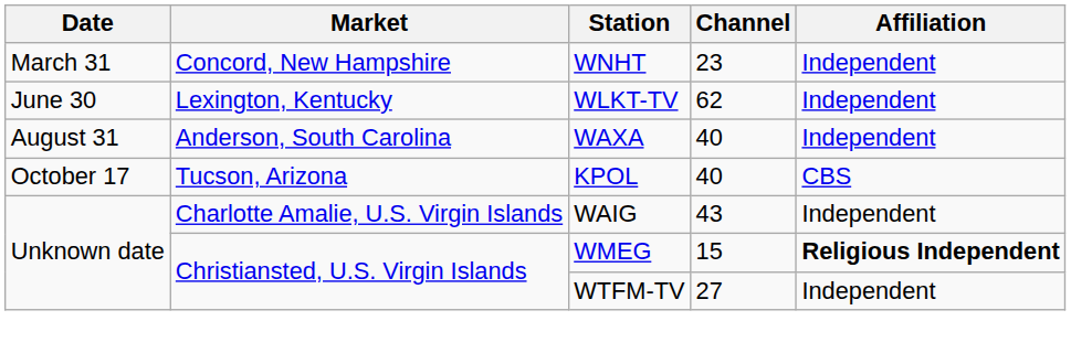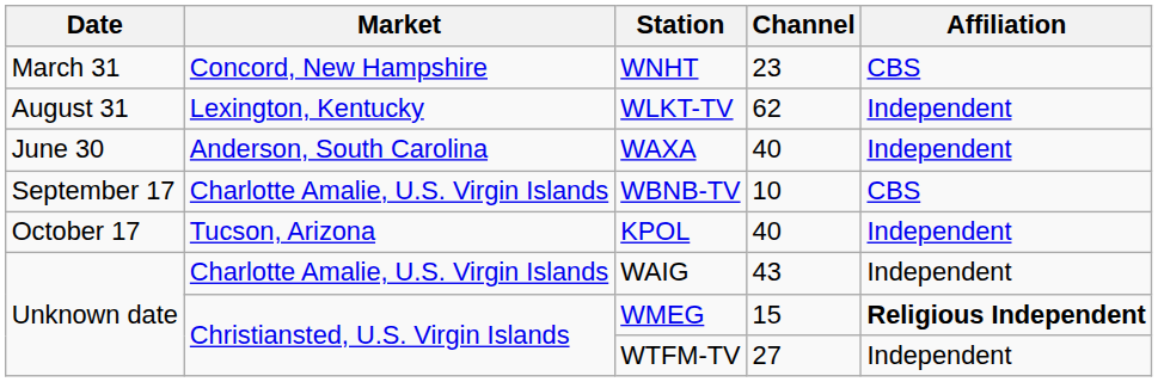 <table class="wikitable">
 <tr>
 <th>Date</th>
 <th>Market</th>
 <th>Station</th>
 <th>Channel</th>
 <th>Affiliation</th>
 </tr>
 <tr>
 <td>March 31</td>
 <td><a href='#'>Concord, New Hampshire</a></td>
 <td><a href='#'>WNHT</a></td>
 <td>23</td>
-<td><a href='#'>Independent</a></td>
+<td><a href='#'>CBS</a></td>
 </tr>
 <tr>
-<td>June 30</td>
+<td>August 31</td>
 <td><a href='#'>Lexington, Kentucky</a></td>
 <td><a href='#'>WLKT-TV</a></td>
 <td>62</td>
 <td><a href='#'>Independent</a></td>
 </tr>
 <tr>
-<td>August 31</td>
+<td>June 30</td>
 <td><a href='#'>Anderson, South Carolina</a></td>
 <td><a href='#'>WAXA</a></td>
 <td>40</td>
 <td><a href='#'>Independent</a></td>
 </tr>
 <tr>
+<td>September 17</td>
+<td><a href='#'>Charlotte Amalie, U.S. Virgin Islands</a></td>
+<td><a href='#'>WBNB-TV</a></td>
+<td>10</td>
+<td><a href='#'>CBS</a></td>
+</tr>
+<tr>
 <td>October 17</td>
 <td><a href='#'>Tucson, Arizona</a></td>
 <td><a href='#'>KPOL</a></td>
 <td>40</td>
-<td><a href='#'>CBS</a></td>
+<td><a href='#'>Independent</a></td>
 </tr>
 <tr>
 <td rowspan=3>Unknown date</td>
 <td><a href='#'>Charlotte Amalie, U.S. Virgin Islands</a></td>
 <td>WAIG</td>
 <td>43</td>
 <td>Independent</td>
 </tr>
 <tr>
 <td rowspan=2><a href='#'>Christiansted, U.S. Virgin Islands</a></td>
 <td><a href='#'>WMEG</a></td>
 <td>15</td>
 <td><strong>Religious Independent</strong></td>
 </tr>
 <tr>
 <td>WTFM-TV</td>
 <td>27</td>
 <td>Independent</td>
 </tr>
 </table>
